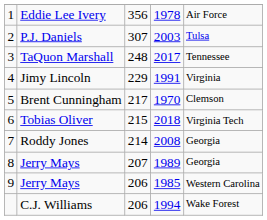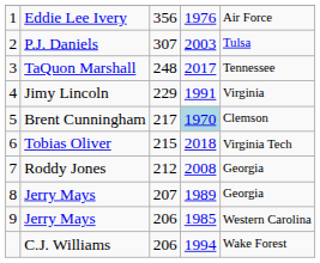 <table class="wikitable">
 <tr>
 </tr>
 <tr>
 <td>1</td>
 <td><a href='#'>Eddie Lee Ivery</a></td>
 <td>356</td>
-<td><a href='#'>1978</a></td>
+<td><a href='#'>1976</a></td>
 <td style="font-size:80%;">Air Force</td>
 </tr>
 <tr>
 <td>2</td>
 <td><a href='#'>P.J. Daniels</a></td>
 <td>307</td>
 <td><a href='#'>2003</a></td>
 <td style="font-size:80%;"><a href='#'>Tulsa</a></td>
 </tr>
 <tr>
 <td>3</td>
 <td><a href='#'>TaQuon Marshall</a></td>
 <td>248</td>
 <td><a href='#'>2017</a></td>
 <td style="font-size:80%;">Tennessee</td>
 </tr>
 <tr>
 <td>4</td>
 <td>Jimy Lincoln</td>
 <td>229</td>
 <td><a href='#'>1991</a></td>
 <td style="font-size:80%;">Virginia</td>
 </tr>
 <tr>
 <td>5</td>
 <td>Brent Cunningham</td>
 <td>217</td>
-<td><a href='#'>1970</a></td>
+<td style="background: lightblue;"><a href='#'>1970</a></td>
 <td style="font-size:80%;">Clemson</td>
 </tr>
 <tr>
 <td>6</td>
 <td><a href='#'>Tobias Oliver</a></td>
 <td>215</td>
 <td><a href='#'>2018</a></td>
 <td style="font-size:80%;">Virginia Tech</td>
 </tr>
 <tr>
 <td>7</td>
 <td>Roddy Jones</td>
-<td>214</td>
+<td>212</td>
 <td><a href='#'>2008</a></td>
 <td style="font-size:80%;">Georgia</td>
 </tr>
 <tr>
 <td>8</td>
 <td><a href='#'>Jerry Mays</a></td>
 <td>207</td>
 <td><a href='#'>1989</a></td>
 <td style="font-size:80%;">Georgia</td>
 </tr>
 <tr>
 <td>9</td>
 <td><a href='#'>Jerry Mays</a></td>
 <td>206</td>
 <td><a href='#'>1985</a></td>
 <td style="font-size:80%;">Western Carolina</td>
 </tr>
 <tr>
 <td></td>
 <td>C.J. Williams</td>
 <td>206</td>
 <td><a href='#'>1994</a></td>
 <td style="font-size:80%;">Wake Forest</td>
 </tr>
 </table>
